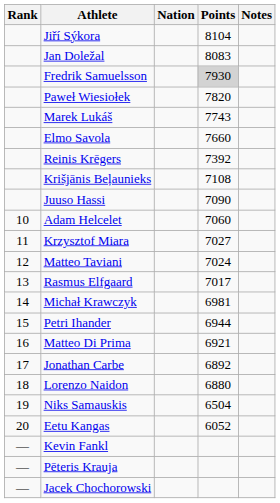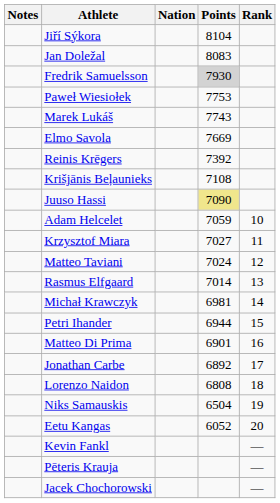 <table class="wikitable sortable" style="text-align:center">
 <tr>
-<th>Rank</th>
+<th>Notes</th>
 <th>Athlete</th>
 <th>Nation</th>
 <th>Points</th>
-<th>Notes</th>
+<th>Rank</th>
 </tr>
 <tr>
 <td></td>
 <td align=left><a href='#'>Jiří Sýkora</a></td>
 <td align=left></td>
 <td>8104</td>
 <td></td>
 </tr>
 <tr>
 <td></td>
 <td align=left><a href='#'>Jan Doležal</a></td>
 <td align=left></td>
 <td>8083</td>
 <td></td>
 </tr>
 <tr>
 <td></td>
 <td align=left><a href='#'>Fredrik Samuelsson</a></td>
 <td align=left></td>
 <td style="background: lightgrey;">7930</td>
 <td></td>
 </tr>
 <tr>
 <td></td>
 <td align=left><a href='#'>Paweł Wiesiołek</a></td>
 <td align=left></td>
-<td>7820</td>
+<td>7753</td>
 <td></td>
 </tr>
 <tr>
 <td></td>
 <td align=left><a href='#'>Marek Lukáš</a></td>
 <td align=left></td>
 <td>7743</td>
 <td></td>
 </tr>
 <tr>
 <td></td>
 <td align=left><a href='#'>Elmo Savola</a></td>
 <td align=left></td>
-<td>7660</td>
+<td>7669</td>
 <td></td>
 </tr>
 <tr>
 <td></td>
 <td align=left><a href='#'>Reinis Krēgers</a></td>
 <td align=left></td>
 <td>7392</td>
 <td></td>
 </tr>
 <tr>
 <td></td>
 <td align=left><a href='#'>Krišjānis Beļaunieks</a></td>
 <td align=left></td>
 <td>7108</td>
 <td></td>
 </tr>
 <tr>
 <td></td>
 <td align=left><a href='#'>Juuso Hassi</a></td>
 <td align=left></td>
-<td>7090</td>
+<td style="background: khaki;">7090</td>
 <td></td>
 </tr>
 <tr>
-<td>10</td>
+<td></td>
 <td align=left><a href='#'>Adam Helcelet</a></td>
 <td align=left></td>
-<td>7060</td>
-<td></td>
+<td>7059</td>
+<td>10</td>
 </tr>
 <tr>
-<td>11</td>
+<td></td>
 <td align=left><a href='#'>Krzysztof Miara</a></td>
 <td align=left></td>
 <td>7027</td>
-<td></td>
+<td>11</td>
 </tr>
 <tr>
-<td>12</td>
+<td></td>
 <td align=left><a href='#'>Matteo Taviani</a></td>
 <td align=left></td>
 <td>7024</td>
-<td></td>
+<td>12</td>
 </tr>
 <tr>
-<td>13</td>
+<td></td>
 <td align=left><a href='#'>Rasmus Elfgaard</a></td>
 <td align=left></td>
-<td>7017</td>
-<td></td>
+<td>7014</td>
+<td>13</td>
 </tr>
 <tr>
-<td>14</td>
+<td></td>
 <td align=left><a href='#'>Michał Krawczyk</a></td>
 <td align=left></td>
 <td>6981</td>
-<td></td>
+<td>14</td>
 </tr>
 <tr>
-<td>15</td>
+<td></td>
 <td align=left><a href='#'>Petri Ihander</a></td>
 <td align=left></td>
 <td>6944</td>
-<td></td>
+<td>15</td>
 </tr>
 <tr>
-<td>16</td>
+<td></td>
 <td align=left><a href='#'>Matteo Di Prima</a></td>
 <td align=left></td>
-<td>6921</td>
-<td></td>
+<td>6901</td>
+<td>16</td>
 </tr>
 <tr>
-<td>17</td>
+<td></td>
 <td align=left><a href='#'>Jonathan Carbe</a></td>
 <td align=left></td>
 <td>6892</td>
-<td></td>
+<td>17</td>
 </tr>
 <tr>
-<td>18</td>
+<td></td>
 <td align=left><a href='#'>Lorenzo Naidon</a></td>
 <td align=left></td>
-<td>6880</td>
-<td></td>
+<td>6808</td>
+<td>18</td>
 </tr>
 <tr>
-<td>19</td>
+<td></td>
 <td align=left><a href='#'>Niks Samauskis</a></td>
 <td align=left></td>
 <td>6504</td>
-<td></td>
+<td>19</td>
 </tr>
 <tr>
-<td>20</td>
+<td></td>
 <td align=left><a href='#'>Eetu Kangas</a></td>
 <td align=left></td>
 <td>6052</td>
-<td></td>
+<td>20</td>
 </tr>
 <tr>
-<td>—</td>
+<td></td>
 <td align=left><a href='#'>Kevin Fankl</a></td>
 <td align=left></td>
 <td></td>
-<td></td>
+<td>—</td>
 </tr>
 <tr>
-<td>—</td>
+<td></td>
 <td align=left><a href='#'>Pēteris Krauja</a></td>
 <td align=left></td>
 <td></td>
-<td></td>
+<td>—</td>
 </tr>
 <tr>
-<td>—</td>
+<td></td>
 <td align=left><a href='#'>Jacek Chochorowski</a></td>
 <td align=left></td>
 <td></td>
-<td></td>
+<td>—</td>
 </tr>
 </table>
